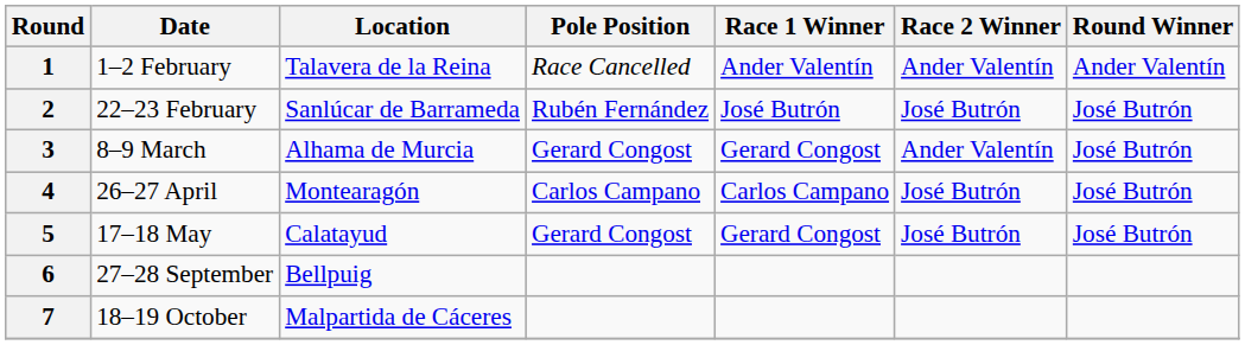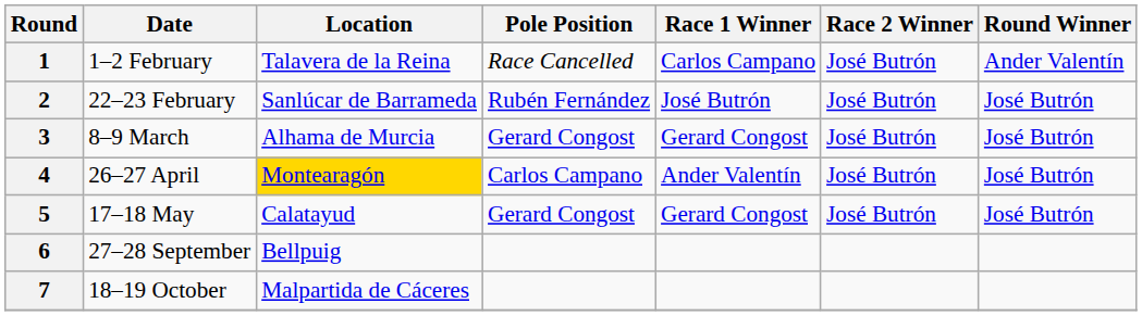 <table class="wikitable" style="font-size: 85%;">
 <tr>
 <th>Round</th>
 <th>Date</th>
 <th>Location</th>
 <th>Pole Position</th>
 <th>Race 1 Winner</th>
 <th>Race 2 Winner</th>
 <th>Round Winner</th>
 </tr>
 <tr>
 <th>1</th>
 <td>1–2 February</td>
 <td> <a href='#'>Talavera de la Reina</a></td>
 <td><em>Race Cancelled</em></td>
-<td> <a href='#'>Ander Valentín</a></td>
-<td> <a href='#'>Ander Valentín</a></td>
+<td> <a href='#'>Carlos Campano</a></td>
+<td> <a href='#'>José Butrón</a></td>
 <td> <a href='#'>Ander Valentín</a></td>
 </tr>
 <tr>
 <th>2</th>
 <td>22–23 February</td>
 <td> <a href='#'>Sanlúcar de Barrameda</a></td>
 <td> <a href='#'>Rubén Fernández</a></td>
 <td> <a href='#'>José Butrón</a></td>
 <td> <a href='#'>José Butrón</a></td>
 <td> <a href='#'>José Butrón</a></td>
 </tr>
 <tr>
 <th>3</th>
 <td>8–9 March</td>
 <td> <a href='#'>Alhama de Murcia</a></td>
 <td> <a href='#'>Gerard Congost</a></td>
 <td> <a href='#'>Gerard Congost</a></td>
-<td> <a href='#'>Ander Valentín</a></td>
+<td> <a href='#'>José Butrón</a></td>
 <td> <a href='#'>José Butrón</a></td>
 </tr>
 <tr>
 <th>4</th>
 <td>26–27 April</td>
-<td> <a href='#'>Montearagón</a></td>
+<td style="background: gold;"> <a href='#'>Montearagón</a></td>
 <td> <a href='#'>Carlos Campano</a></td>
-<td> <a href='#'>Carlos Campano</a></td>
+<td> <a href='#'>Ander Valentín</a></td>
 <td> <a href='#'>José Butrón</a></td>
 <td> <a href='#'>José Butrón</a></td>
 </tr>
 <tr>
 <th>5</th>
 <td>17–18 May</td>
 <td> <a href='#'>Calatayud</a></td>
 <td> <a href='#'>Gerard Congost</a></td>
 <td> <a href='#'>Gerard Congost</a></td>
 <td> <a href='#'>José Butrón</a></td>
 <td> <a href='#'>José Butrón</a></td>
 </tr>
 <tr>
 <th>6</th>
 <td>27–28 September</td>
 <td> <a href='#'>Bellpuig</a></td>
 <td></td>
 <td></td>
 <td></td>
 <td></td>
 </tr>
 <tr>
 <th>7</th>
 <td>18–19 October</td>
 <td> <a href='#'>Malpartida de Cáceres</a></td>
 <td></td>
 <td></td>
 <td></td>
 <td></td>
 </tr>
 <tr>
 </tr>
 </table>
